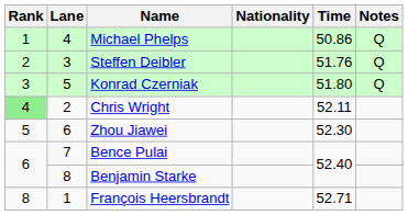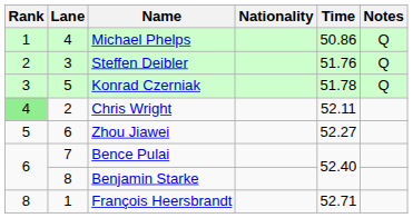 <table class="wikitable sortable" style="text-align:center">
 <tr>
 <th>Rank</th>
 <th>Lane</th>
 <th>Name</th>
 <th>Nationality</th>
 <th>Time</th>
 <th>Notes</th>
 </tr>
 <tr bgcolor=ccffcc>
 <td>1</td>
 <td>4</td>
 <td align=left><a href='#'>Michael Phelps</a></td>
 <td align=left></td>
 <td>50.86</td>
 <td>Q</td>
 </tr>
 <tr bgcolor=ccffcc>
 <td>2</td>
 <td>3</td>
 <td align=left><a href='#'>Steffen Deibler</a></td>
 <td align=left></td>
 <td>51.76</td>
 <td>Q</td>
 </tr>
 <tr bgcolor=ccffcc>
 <td>3</td>
 <td>5</td>
 <td align=left><a href='#'>Konrad Czerniak</a></td>
 <td align=left></td>
-<td>51.80</td>
+<td>51.78</td>
 <td>Q</td>
 </tr>
 <tr>
 <td style="background: lightgreen;">4</td>
 <td>2</td>
 <td align=left><a href='#'>Chris Wright</a></td>
 <td align=left></td>
 <td>52.11</td>
 <td></td>
 </tr>
 <tr>
 <td>5</td>
 <td>6</td>
 <td align=left><a href='#'>Zhou Jiawei</a></td>
 <td align=left></td>
-<td>52.30</td>
+<td>52.27</td>
 <td></td>
 </tr>
 <tr>
 <td rowspan=2>6</td>
 <td>7</td>
 <td align=left><a href='#'>Bence Pulai</a></td>
 <td align=left></td>
 <td rowspan=2>52.40</td>
 <td></td>
 </tr>
 <tr>
 <td>8</td>
 <td align=left><a href='#'>Benjamin Starke</a></td>
 <td align=left></td>
 <td></td>
 </tr>
 <tr>
 <td>8</td>
 <td>1</td>
 <td align=left><a href='#'>François Heersbrandt</a></td>
 <td align=left></td>
 <td>52.71</td>
 <td></td>
 </tr>
 </table>
